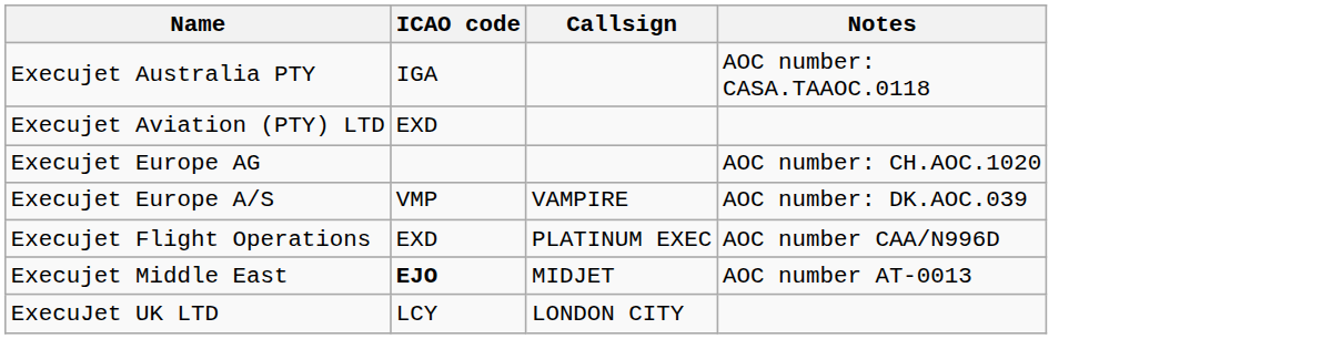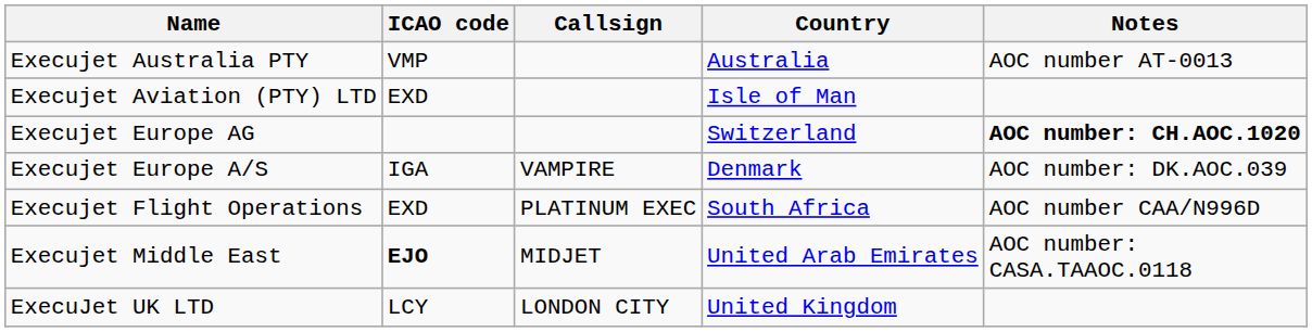 <table class="wikitable">
 <tr>
 <th>Name</th>
 <th>ICAO code</th>
 <th>Callsign</th>
+<th>Country</th>
 <th>Notes</th>
 </tr>
 <tr>
 <td>Execujet Australia PTY</td>
-<td>IGA</td>
+<td>VMP</td>
 <td></td>
-<td>AOC number:<br>CASA.TAAOC.0118</td>
+<td><a href='#'>Australia</a></td>
+<td>AOC number AT-0013</td>
 </tr>
 <tr>
 <td>Execujet Aviation (PTY) LTD</td>
 <td>EXD</td>
 <td></td>
+<td><a href='#'>Isle of Man</a></td>
 <td></td>
 </tr>
 <tr>
 <td>Execujet Europe AG</td>
 <td></td>
 <td></td>
-<td>AOC number: CH.AOC.1020</td>
+<td><a href='#'>Switzerland</a></td>
+<td><strong>AOC number: CH.AOC.1020</strong></td>
 </tr>
 <tr>
 <td>Execujet Europe A/S</td>
-<td>VMP</td>
+<td>IGA</td>
 <td>VAMPIRE</td>
+<td><a href='#'>Denmark</a></td>
 <td>AOC number: DK.AOC.039</td>
 </tr>
 <tr>
 <td>Execujet Flight Operations</td>
 <td>EXD</td>
 <td>PLATINUM EXEC</td>
+<td><a href='#'>South Africa</a></td>
 <td>AOC number CAA/N996D</td>
 </tr>
 <tr>
 <td>Execujet Middle East</td>
 <td><strong>EJO</strong></td>
 <td>MIDJET</td>
-<td>AOC number AT-0013</td>
+<td><a href='#'>United Arab Emirates</a></td>
+<td>AOC number:<br>CASA.TAAOC.0118</td>
 </tr>
 <tr>
 <td>ExecuJet UK LTD</td>
 <td>LCY</td>
 <td>LONDON CITY</td>
+<td><a href='#'>United Kingdom</a></td>
 <td></td>
 </tr>
 </table>
